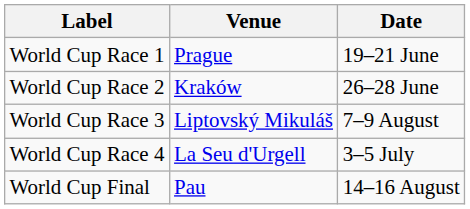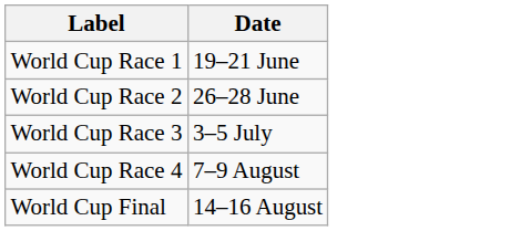 <table class="wikitable">
 <tr>
 <th>Label</th>
-<th>Venue</th>
 <th>Date</th>
 </tr>
 <tr align=left>
 <td>World Cup Race 1</td>
-<td align=left> <a href='#'>Prague</a></td>
 <td align=left>19–21 June</td>
 </tr>
 <tr align=left>
 <td>World Cup Race 2</td>
-<td align=left> <a href='#'>Kraków</a></td>
 <td align=left>26–28 June</td>
 </tr>
 <tr align=left>
 <td>World Cup Race 3</td>
-<td align=left> <a href='#'>Liptovský Mikuláš</a></td>
+<td align=left>3–5 July</td>
+</tr>
+<tr align=left>
+<td>World Cup Race 4</td>
 <td align=left>7–9 August</td>
 </tr>
 <tr align=left>
-<td>World Cup Race 4</td>
-<td align=left> <a href='#'>La Seu d'Urgell</a></td>
-<td align=left>3–5 July</td>
-</tr>
-<tr align=left>
 <td>World Cup Final</td>
-<td align=left> <a href='#'>Pau</a></td>
 <td align=left>14–16 August</td>
 </tr>
 </table>
